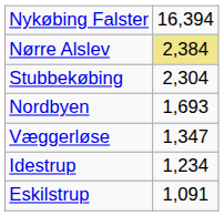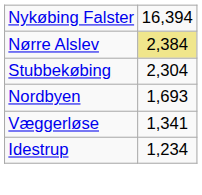 <table class="wikitable" style="float:left; margin-right:1em">
 <tr>
 <td><a href='#'>Nykøbing Falster</a></td>
 <td align="center">16,394</td>
 </tr>
 <tr>
 <td><a href='#'>Nørre Alslev</a></td>
 <td align="center" style="background: khaki;">2,384</td>
 </tr>
 <tr>
 <td><a href='#'>Stubbekøbing</a></td>
 <td align="center">2,304</td>
 </tr>
 <tr>
 <td><a href='#'>Nordbyen</a></td>
 <td align="center">1,693</td>
 </tr>
 <tr>
 <td><a href='#'>Væggerløse</a></td>
-<td align="center">1,347</td>
+<td align="center">1,341</td>
 </tr>
 <tr>
 <td><a href='#'>Idestrup</a></td>
 <td align="center">1,234</td>
 </tr>
-<tr>
-<td><a href='#'>Eskilstrup</a></td>
-<td align="center">1,091</td>
-</tr>
 </table>
